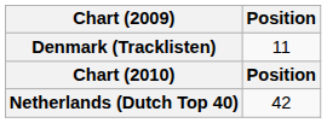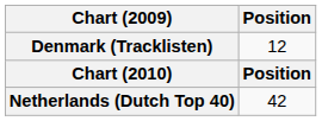 <table class="wikitable plainrowheaders" style="text-align:center">
 <tr>
 <th scope="col">Chart (2009)</th>
 <th scope="col">Position</th>
 </tr>
 <tr>
 <th scope="row">Denmark (Tracklisten)</th>
-<td>11</td>
+<td>12</td>
 </tr>
 <tr>
 <th scope="col">Chart (2010)</th>
 <th scope="col">Position</th>
 </tr>
 <tr>
 <th scope="row">Netherlands (Dutch Top 40)</th>
 <td>42</td>
 </tr>
 </table>
